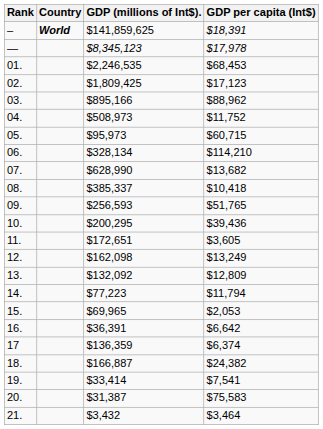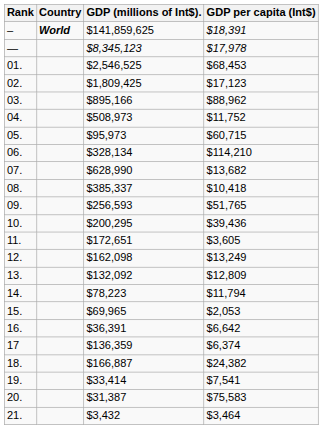 <table class="wikitable sortable">
 <tr>
 <th data-sort-type="number">Rank</th>
 <th>Country</th>
 <th data-sort-type="number">GDP (millions of Int$).</th>
 <th data-sort-type="number">GDP per capita (Int$)</th>
 </tr>
 <tr>
 <td>–</td>
 <td><strong><em>World</em></strong></td>
 <td>$141,859,625</td>
 <td><em>$18,391</em></td>
 </tr>
 <tr>
 <td>—</td>
 <td><em></em></td>
 <td><em>$8,345,123</em></td>
 <td><em>$17,978</em></td>
 </tr>
 <tr>
 <td>01.</td>
 <td></td>
-<td>$2,246,535</td>
+<td>$2,546,525</td>
 <td>$68,453</td>
 </tr>
 <tr>
 <td>02.</td>
 <td></td>
 <td>$1,809,425</td>
 <td>$17,123</td>
 </tr>
 <tr>
 <td>03.</td>
 <td></td>
 <td>$895,166</td>
 <td>$88,962</td>
 </tr>
 <tr>
 <td>04.</td>
 <td></td>
 <td>$508,973</td>
 <td>$11,752</td>
 </tr>
 <tr>
 <td>05.</td>
 <td></td>
 <td>$95,973</td>
 <td>$60,715</td>
 </tr>
 <tr>
 <td>06.</td>
 <td></td>
 <td>$328,134</td>
 <td>$114,210</td>
 </tr>
 <tr>
 <td>07.</td>
 <td></td>
 <td>$628,990</td>
 <td>$13,682</td>
 </tr>
 <tr>
 <td>08.</td>
 <td></td>
 <td>$385,337</td>
 <td>$10,418</td>
 </tr>
 <tr>
 <td>09.</td>
 <td></td>
 <td>$256,593</td>
 <td>$51,765</td>
 </tr>
 <tr>
 <td>10.</td>
 <td></td>
 <td>$200,295</td>
 <td>$39,436</td>
 </tr>
 <tr>
 <td>11.</td>
 <td></td>
 <td>$172,651</td>
 <td>$3,605</td>
 </tr>
 <tr>
 <td>12.</td>
 <td></td>
 <td>$162,098</td>
 <td>$13,249</td>
 </tr>
 <tr>
 <td>13.</td>
 <td></td>
 <td>$132,092</td>
 <td>$12,809</td>
 </tr>
 <tr>
 <td>14.</td>
 <td></td>
-<td>$77,223</td>
+<td>$78,223</td>
 <td>$11,794</td>
 </tr>
 <tr>
 <td>15.</td>
 <td></td>
 <td>$69,965</td>
 <td>$2,053</td>
 </tr>
 <tr>
 <td>16.</td>
 <td></td>
 <td>$36,391</td>
 <td>$6,642</td>
 </tr>
 <tr>
 <td>17</td>
 <td></td>
 <td>$136,359</td>
 <td>$6,374</td>
 </tr>
 <tr>
 <td>18.</td>
 <td></td>
 <td>$166,887</td>
 <td>$24,382</td>
 </tr>
 <tr>
 <td>19.</td>
 <td></td>
 <td>$33,414</td>
 <td>$7,541</td>
 </tr>
 <tr>
 <td>20.</td>
 <td></td>
 <td>$31,387</td>
 <td>$75,583</td>
 </tr>
 <tr>
 <td>21.</td>
 <td></td>
 <td>$3,432</td>
 <td>$3,464</td>
 </tr>
 </table>
